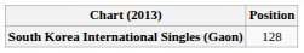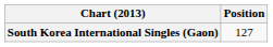 <table class="wikitable plainrowheaders" border="1">
 <tr>
 <th scope="col">Chart (2013)</th>
 <th scope="col">Position</th>
 </tr>
 <tr>
 <th scope="row">South Korea International Singles (Gaon)</th>
-<td style="text-align:center;">128</td>
+<td style="text-align:center;">127</td>
 </tr>
 </table>
